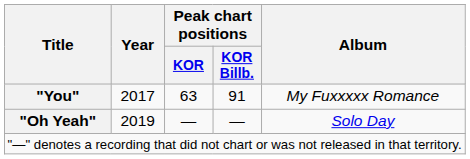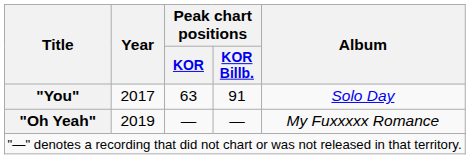 <table class="wikitable plainrowheaders" style="text-align:center;">
 <tr>
 <th rowspan="2">Title</th>
 <th rowspan="2">Year</th>
 <th colspan="2">Peak chart positions</th>
 <th rowspan="2">Album</th>
 </tr>
 <tr>
 <th scope="col" style="width:3em;font-size:90%;"><a href='#'>KOR</a><br></th>
 <th scope="col" style="width:3em;font-size:90%;"><a href='#'>KOR Billb.</a><br></th>
 </tr>
 <tr>
 <th scope="row">"You"<br></th>
 <td>2017</td>
 <td>63</td>
 <td>91</td>
-<td><em>My Fuxxxxx Romance</em></td>
+<td><em><a href='#'>Solo Day</a></em></td>
 </tr>
 <tr>
 <th scope="row">"Oh Yeah"<br></th>
 <td>2019</td>
 <td>—</td>
 <td>—</td>
-<td><em><a href='#'>Solo Day</a></em></td>
+<td><em>My Fuxxxxx Romance</em></td>
 </tr>
 <tr>
 <td colspan="5" style="font-size:85%">"—" denotes a recording that did not chart or was not released in that territory.</td>
 </tr>
 </table>
